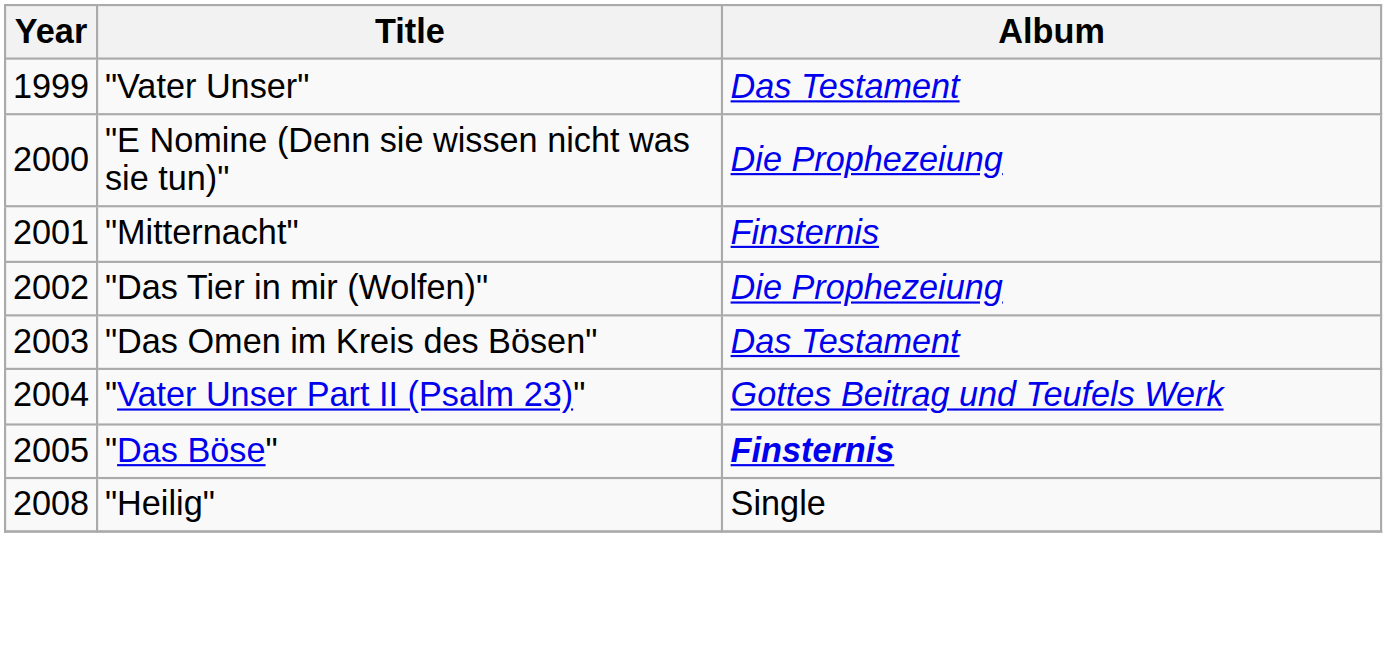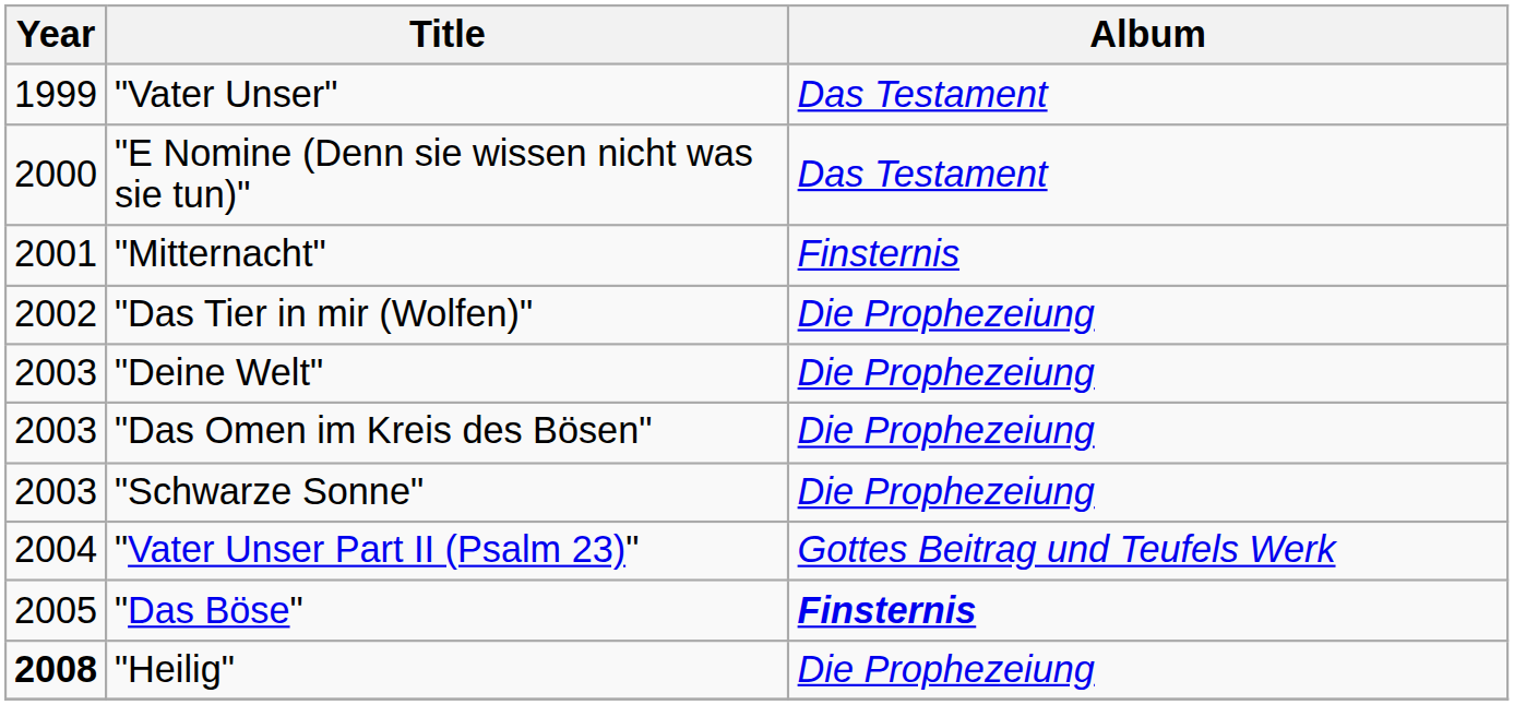 <table class="wikitable">
 <tr>
 <th width="30">Year</th>
 <th width="285">Title</th>
 <th width="300">Album</th>
 </tr>
 <tr>
 <td>1999</td>
 <td>"Vater Unser"</td>
 <td><em><a href='#'>Das Testament</a></em></td>
 </tr>
 <tr>
 <td>2000</td>
 <td>"E Nomine (Denn sie wissen nicht was sie tun)"</td>
-<td><em><a href='#'>Die Prophezeiung</a></em></td>
+<td><em><a href='#'>Das Testament</a></em></td>
 </tr>
 <tr>
 <td>2001</td>
 <td>"Mitternacht"</td>
 <td><em><a href='#'>Finsternis</a></em></td>
 </tr>
 <tr>
 <td>2002</td>
 <td>"Das Tier in mir (Wolfen)"</td>
 <td><em><a href='#'>Die Prophezeiung</a></em></td>
 </tr>
 <tr>
 <td>2003</td>
+<td>"Deine Welt"</td>
+<td><em><a href='#'>Die Prophezeiung</a></em></td>
+</tr>
+<tr>
+<td>2003</td>
 <td>"Das Omen im Kreis des Bösen"</td>
-<td><em><a href='#'>Das Testament</a></em></td>
+<td><em><a href='#'>Die Prophezeiung</a></em></td>
+</tr>
+<tr>
+<td>2003</td>
+<td>"Schwarze Sonne"</td>
+<td><em><a href='#'>Die Prophezeiung</a></em></td>
 </tr>
 <tr>
 <td>2004</td>
 <td>"<a href='#'>Vater Unser Part II (Psalm 23)</a>"</td>
 <td><em><a href='#'>Gottes Beitrag und Teufels Werk</a></em></td>
 </tr>
 <tr>
 <td>2005</td>
 <td>"<a href='#'>Das Böse</a>"</td>
 <td><strong><em><a href='#'>Finsternis</a></em></strong></td>
 </tr>
 <tr>
-<td>2008</td>
+<td><strong>2008</strong></td>
 <td>"Heilig"</td>
-<td>Single</td>
+<td><em><a href='#'>Die Prophezeiung</a></em></td>
 </tr>
 <tr>
 </tr>
 </table>
